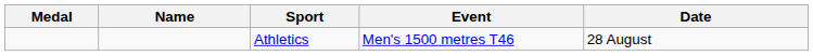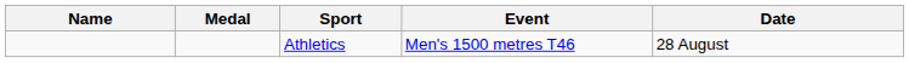 <table class="wikitable sortable" style="font-size:95%">
 <tr>
+<th style="width:10em">Name</th>
 <th style="width:6em">Medal</th>
-<th style="width:10em">Name</th>
 <th style="width:7em">Sport</th>
 <th style="width:15em">Event</th>
 <th style="width:15em">Date</th>
 </tr>
 <tr>
 <td></td>
 <td></td>
 <td><a href='#'>Athletics</a></td>
 <td><a href='#'>Men's 1500 metres T46</a></td>
 <td>28 August</td>
 </tr>
 </table>
